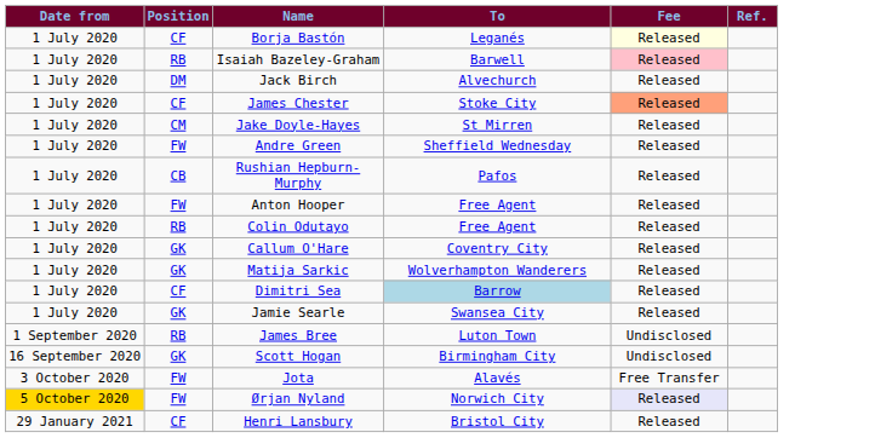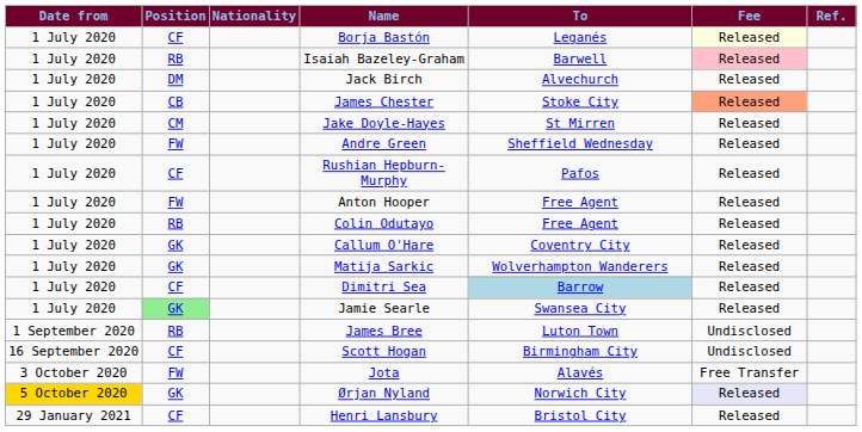 <table class="wikitable"  style="text-align:center; font-size:90%; ">
 <tr>
 <th style="background:#6F002B; color:#8DBEE7; width:120px;">Date from</th>
 <th style="background:#6F002B; color:#8DBEE7; width:50px;">Position</th>
+<th style="background:#6F002B; color:#8DBEE7; width:50px;">Nationality</th>
 <th style="background:#6F002B; color:#8DBEE7; width:150px;">Name</th>
 <th style="background:#6F002B; color:#8DBEE7; width:200px;">To</th>
 <th style="background:#6F002B; color:#8DBEE7; width:100px;">Fee</th>
 <th style="background:#6F002B; color:#8DBEE7; width:40px;">Ref.</th>
 </tr>
 <tr>
 <td>1 July 2020</td>
 <td><a href='#'>CF</a></td>
+<td></td>
 <td><a href='#'>Borja Bastón</a></td>
 <td> <a href='#'>Leganés</a></td>
 <td style="background: lightyellow;">Released</td>
 <td></td>
 </tr>
 <tr>
 <td>1 July 2020</td>
 <td><a href='#'>RB</a></td>
+<td></td>
 <td>Isaiah Bazeley-Graham</td>
 <td> <a href='#'>Barwell</a></td>
 <td style="background: pink;">Released</td>
 <td></td>
 </tr>
 <tr>
 <td>1 July 2020</td>
 <td><a href='#'>DM</a></td>
+<td></td>
 <td>Jack Birch</td>
 <td> <a href='#'>Alvechurch</a></td>
 <td>Released</td>
 <td></td>
 </tr>
 <tr>
 <td>1 July 2020</td>
-<td><a href='#'>CF</a></td>
+<td><a href='#'>CB</a></td>
+<td></td>
 <td><a href='#'>James Chester</a></td>
 <td> <a href='#'>Stoke City</a></td>
 <td style="background: lightsalmon;">Released</td>
 <td></td>
 </tr>
 <tr>
 <td>1 July 2020</td>
 <td><a href='#'>CM</a></td>
+<td></td>
 <td><a href='#'>Jake Doyle-Hayes</a></td>
 <td> <a href='#'>St Mirren</a></td>
 <td>Released</td>
 <td></td>
 </tr>
 <tr>
 <td>1 July 2020</td>
 <td><a href='#'>FW</a></td>
+<td></td>
 <td><a href='#'>Andre Green</a></td>
 <td> <a href='#'>Sheffield Wednesday</a></td>
 <td>Released</td>
 <td></td>
 </tr>
 <tr>
 <td>1 July 2020</td>
-<td><a href='#'>CB</a></td>
+<td><a href='#'>CF</a></td>
+<td></td>
 <td><a href='#'>Rushian Hepburn-Murphy</a></td>
 <td> <a href='#'>Pafos</a></td>
 <td>Released</td>
 <td></td>
 </tr>
 <tr>
 <td>1 July 2020</td>
 <td><a href='#'>FW</a></td>
+<td></td>
 <td>Anton Hooper</td>
 <td><a href='#'>Free Agent</a></td>
 <td>Released</td>
 <td></td>
 </tr>
 <tr>
 <td>1 July 2020</td>
 <td><a href='#'>RB</a></td>
+<td></td>
 <td><a href='#'>Colin Odutayo</a></td>
 <td><a href='#'>Free Agent</a></td>
 <td>Released</td>
 <td></td>
 </tr>
 <tr>
 <td>1 July 2020</td>
 <td><a href='#'>GK</a></td>
+<td></td>
 <td><a href='#'>Callum O'Hare</a></td>
 <td> <a href='#'>Coventry City</a></td>
 <td>Released</td>
 <td></td>
 </tr>
 <tr>
 <td>1 July 2020</td>
 <td><a href='#'>GK</a></td>
+<td></td>
 <td><a href='#'>Matija Sarkic</a></td>
 <td> <a href='#'>Wolverhampton Wanderers</a></td>
 <td>Released</td>
 <td></td>
 </tr>
 <tr>
 <td>1 July 2020</td>
 <td><a href='#'>CF</a></td>
+<td></td>
 <td><a href='#'>Dimitri Sea</a></td>
 <td style="background: lightblue;"> <a href='#'>Barrow</a></td>
 <td>Released</td>
 <td></td>
 </tr>
 <tr>
 <td>1 July 2020</td>
-<td><a href='#'>GK</a></td>
+<td style="background: lightgreen;"><a href='#'>GK</a></td>
+<td></td>
 <td>Jamie Searle</td>
 <td> <a href='#'>Swansea City</a></td>
 <td>Released</td>
 <td></td>
 </tr>
 <tr>
 <td>1 September 2020</td>
 <td><a href='#'>RB</a></td>
+<td></td>
 <td><a href='#'>James Bree</a></td>
 <td> <a href='#'>Luton Town</a></td>
 <td>Undisclosed</td>
 <td></td>
 </tr>
 <tr>
 <td>16 September 2020</td>
-<td><a href='#'>GK</a></td>
+<td><a href='#'>CF</a></td>
+<td></td>
 <td><a href='#'>Scott Hogan</a></td>
 <td> <a href='#'>Birmingham City</a></td>
 <td>Undisclosed</td>
 <td></td>
 </tr>
 <tr>
 <td>3 October 2020</td>
 <td><a href='#'>FW</a></td>
+<td></td>
 <td><a href='#'>Jota</a></td>
 <td> <a href='#'>Alavés</a></td>
 <td>Free Transfer</td>
 <td></td>
 </tr>
 <tr>
 <td style="background: gold;">5 October 2020</td>
-<td><a href='#'>FW</a></td>
+<td><a href='#'>GK</a></td>
+<td></td>
 <td><a href='#'>Ørjan Nyland</a></td>
 <td> <a href='#'>Norwich City</a></td>
 <td style="background: lavender;">Released</td>
 <td></td>
 </tr>
 <tr>
 <td>29 January 2021</td>
 <td><a href='#'>CF</a></td>
+<td></td>
 <td><a href='#'>Henri Lansbury</a></td>
 <td> <a href='#'>Bristol City</a></td>
 <td>Released</td>
 <td></td>
 </tr>
 </table>
